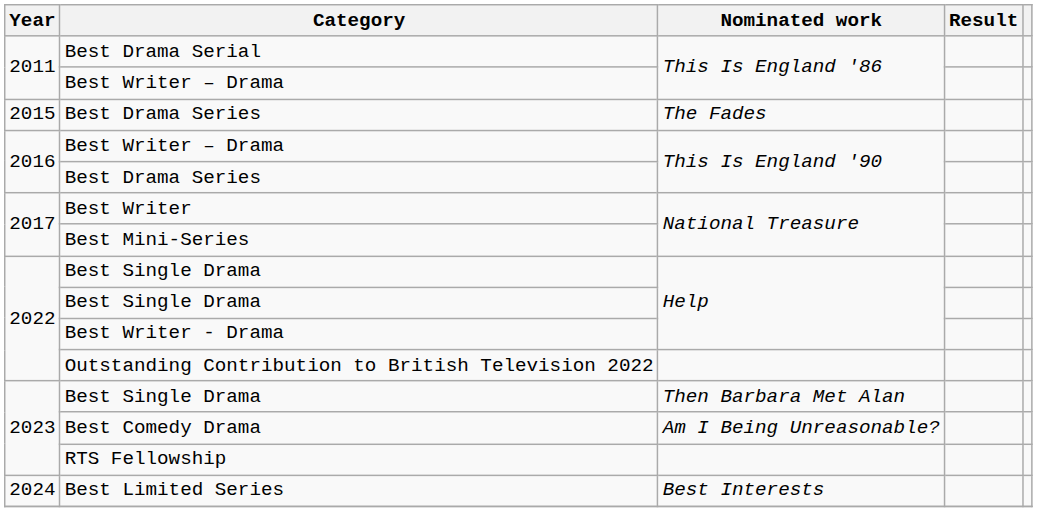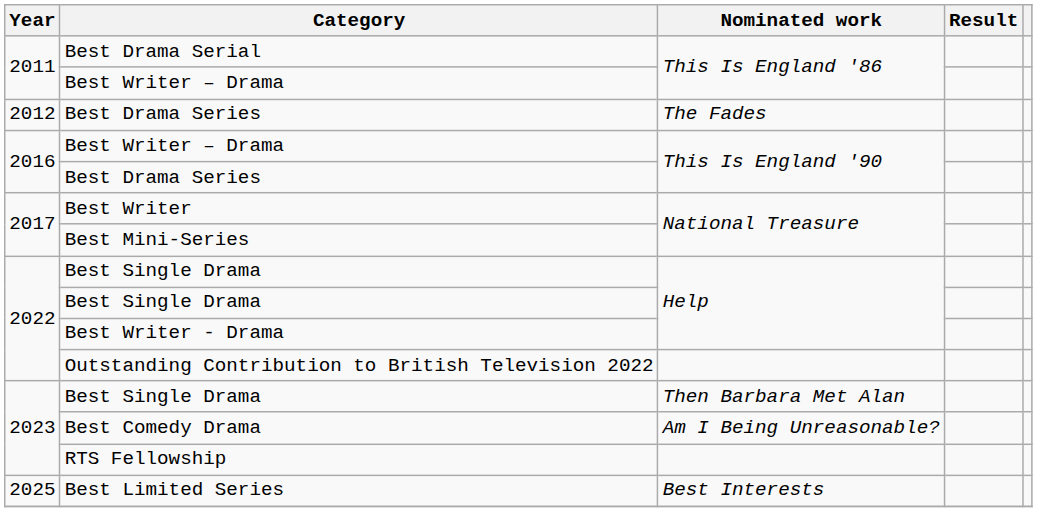 <table class="wikitable plainrowheaders">
 <tr>
 <th scope="col">Year</th>
 <th scope="col">Category</th>
 <th scope="col">Nominated work</th>
 <th scope="col">Result</th>
 <th scope="col"></th>
 </tr>
 <tr>
 <td rowspan="2">2011</td>
 <td>Best Drama Serial</td>
 <td rowspan=2><em>This Is England '86</em></td>
 <td></td>
 <td></td>
 </tr>
 <tr>
 <td>Best Writer – Drama</td>
 <td></td>
 <td></td>
 </tr>
 <tr>
-<td>2015</td>
+<td>2012</td>
 <td>Best Drama Series</td>
 <td><em>The Fades</em></td>
 <td></td>
 <td></td>
 </tr>
 <tr>
 <td rowspan="2">2016</td>
 <td>Best Writer – Drama</td>
 <td rowspan=2><em>This Is England '90</em></td>
 <td></td>
 <td></td>
 </tr>
 <tr>
 <td>Best Drama Series</td>
 <td></td>
 <td></td>
 </tr>
 <tr>
 <td rowspan=2>2017</td>
 <td>Best Writer</td>
 <td rowspan=2><em>National Treasure</em></td>
 <td></td>
 <td></td>
 </tr>
 <tr>
 <td>Best Mini-Series</td>
 <td></td>
 <td></td>
 </tr>
 <tr>
 <td rowspan=4>2022</td>
 <td>Best Single Drama</td>
 <td rowspan=3><em>Help</em></td>
 <td></td>
 <td></td>
 </tr>
 <tr>
 <td>Best Single Drama</td>
 <td></td>
 <td></td>
 </tr>
 <tr>
 <td>Best Writer - Drama</td>
 <td></td>
 <td></td>
 </tr>
 <tr>
 <td>Outstanding Contribution to British Television 2022</td>
 <td></td>
 <td></td>
 <td></td>
 </tr>
 <tr>
 <td rowspan=3>2023</td>
 <td>Best Single Drama</td>
 <td><em>Then Barbara Met Alan</em></td>
 <td></td>
 <td></td>
 </tr>
 <tr>
 <td>Best Comedy Drama</td>
 <td><em>Am I Being Unreasonable?</em></td>
 <td></td>
 <td></td>
 </tr>
 <tr>
 <td>RTS Fellowship</td>
 <td></td>
 <td></td>
 <td></td>
 </tr>
 <tr>
-<td rowspan=1>2024</td>
+<td rowspan=1>2025</td>
 <td>Best Limited Series</td>
 <td><em>Best Interests</em></td>
 <td></td>
 <td></td>
 </tr>
 <tr>
 </tr>
 </table>
